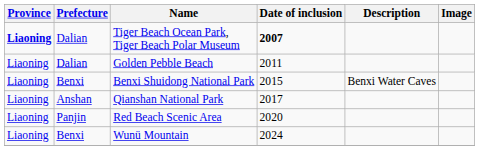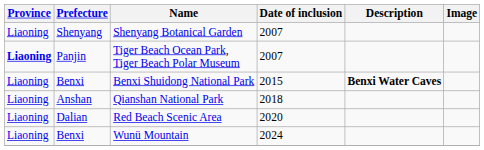 <table class="wikitable sortable" style="text-align:left;">
 <tr>
 <th scope="col"><a href='#'>Province</a></th>
 <th scope="col"><a href='#'>Prefecture</a></th>
 <th scope="col">Name</th>
 <th scope="col">Date of inclusion</th>
 <th scope="col">Description</th>
 <th scope="col">Image</th>
 </tr>
 <tr>
-<td><strong><a href='#'>Liaoning</a></strong></td>
-<td><a href='#'>Dalian</a></td>
-<td><a href='#'>Tiger Beach Ocean Park</a>,<br><a href='#'>Tiger Beach Polar Museum</a></td>
-<td><strong>2007</strong></td>
+<td><a href='#'>Liaoning</a></td>
+<td><a href='#'>Shenyang</a></td>
+<td><a href='#'>Shenyang Botanical Garden</a></td>
+<td>2007</td>
 <td></td>
 <td></td>
 </tr>
 <tr>
-<td><a href='#'>Liaoning</a></td>
-<td><a href='#'>Dalian</a></td>
-<td><a href='#'>Golden Pebble Beach</a></td>
-<td>2011</td>
+<td><strong><a href='#'>Liaoning</a></strong></td>
+<td><a href='#'>Panjin</a></td>
+<td><a href='#'>Tiger Beach Ocean Park</a>,<br><a href='#'>Tiger Beach Polar Museum</a></td>
+<td>2007</td>
 <td></td>
 <td></td>
 </tr>
 <tr>
 <td><a href='#'>Liaoning</a></td>
 <td><a href='#'>Benxi</a></td>
 <td><a href='#'>Benxi Shuidong National Park</a></td>
 <td>2015</td>
-<td>Benxi Water Caves</td>
+<td><strong>Benxi Water Caves</strong></td>
 <td></td>
 </tr>
 <tr>
 <td><a href='#'>Liaoning</a></td>
 <td><a href='#'>Anshan</a></td>
 <td><a href='#'>Qianshan National Park</a></td>
-<td>2017</td>
+<td>2018</td>
 <td></td>
 <td></td>
 </tr>
 <tr>
 <td><a href='#'>Liaoning</a></td>
-<td><a href='#'>Panjin</a></td>
+<td><a href='#'>Dalian</a></td>
 <td><a href='#'>Red Beach Scenic Area</a></td>
 <td>2020</td>
 <td></td>
 <td></td>
 </tr>
 <tr>
 <td><a href='#'>Liaoning</a></td>
 <td><a href='#'>Benxi</a></td>
 <td><a href='#'>Wunü Mountain</a></td>
 <td>2024</td>
 <td></td>
 <td></td>
 </tr>
 <tr>
 </tr>
 </table>
